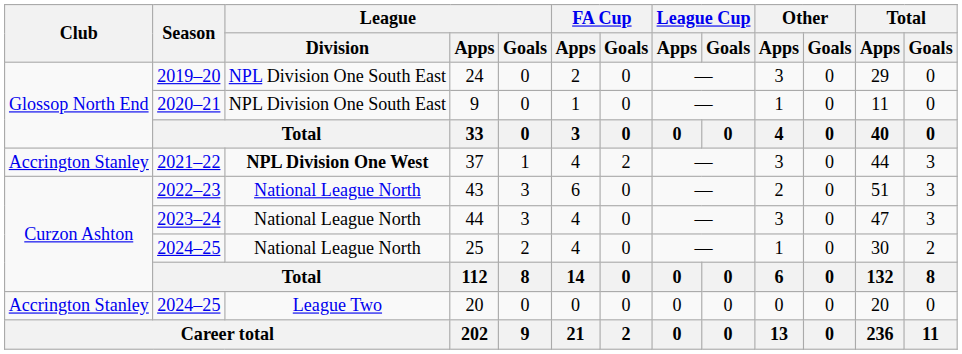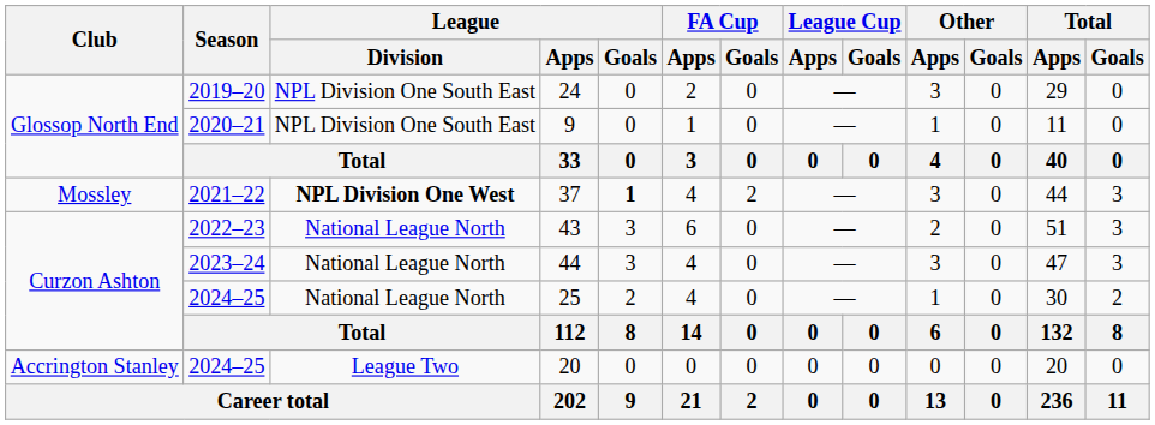 <table class="wikitable" style="text-align: center">
 <tr>
 <th rowspan="2">Club</th>
 <th rowspan="2">Season</th>
 <th colspan="3">League</th>
 <th colspan="2"><a href='#'>FA Cup</a></th>
 <th colspan="2"><a href='#'>League Cup</a></th>
 <th colspan="2">Other</th>
 <th colspan="2">Total</th>
 </tr>
 <tr>
 <th>Division</th>
 <th>Apps</th>
 <th>Goals</th>
 <th>Apps</th>
 <th>Goals</th>
 <th>Apps</th>
 <th>Goals</th>
 <th>Apps</th>
 <th>Goals</th>
 <th>Apps</th>
 <th>Goals</th>
 </tr>
 <tr>
 <td rowspan="3"><a href='#'>Glossop North End</a></td>
 <td><a href='#'>2019–20</a></td>
 <td><a href='#'>NPL</a> Division One South East</td>
 <td>24</td>
 <td>0</td>
 <td>2</td>
 <td>0</td>
 <td colspan="2">—</td>
 <td>3</td>
 <td>0</td>
 <td>29</td>
 <td>0</td>
 </tr>
 <tr>
 <td><a href='#'>2020–21</a></td>
 <td>NPL Division One South East</td>
 <td>9</td>
 <td>0</td>
 <td>1</td>
 <td>0</td>
 <td colspan="2">—</td>
 <td>1</td>
 <td>0</td>
 <td>11</td>
 <td>0</td>
 </tr>
 <tr>
 <th colspan="2">Total</th>
 <th>33</th>
 <th>0</th>
 <th>3</th>
 <th>0</th>
 <th>0</th>
 <th>0</th>
 <th>4</th>
 <th>0</th>
 <th>40</th>
 <th>0</th>
 </tr>
 <tr>
-<td><a href='#'>Accrington Stanley</a></td>
+<td><a href='#'>Mossley</a></td>
 <td><a href='#'>2021–22</a></td>
 <td><strong>NPL Division One West</strong></td>
 <td>37</td>
-<td>1</td>
+<td><strong>1</strong></td>
 <td>4</td>
 <td>2</td>
 <td colspan="2">—</td>
 <td>3</td>
 <td>0</td>
 <td>44</td>
 <td>3</td>
 </tr>
 <tr>
 <td rowspan="4"><a href='#'>Curzon Ashton</a></td>
 <td><a href='#'>2022–23</a></td>
 <td><a href='#'>National League North</a></td>
 <td>43</td>
 <td>3</td>
 <td>6</td>
 <td>0</td>
 <td colspan="2">—</td>
 <td>2</td>
 <td>0</td>
 <td>51</td>
 <td>3</td>
 </tr>
 <tr>
 <td><a href='#'>2023–24</a></td>
 <td>National League North</td>
 <td>44</td>
 <td>3</td>
 <td>4</td>
 <td>0</td>
 <td colspan="2">—</td>
 <td>3</td>
 <td>0</td>
 <td>47</td>
 <td>3</td>
 </tr>
 <tr>
 <td><a href='#'>2024–25</a></td>
 <td>National League North</td>
 <td>25</td>
 <td>2</td>
 <td>4</td>
 <td>0</td>
 <td colspan="2">—</td>
 <td>1</td>
 <td>0</td>
 <td>30</td>
 <td>2</td>
 </tr>
 <tr>
 <th colspan="2">Total</th>
 <th>112</th>
 <th>8</th>
 <th>14</th>
 <th>0</th>
 <th>0</th>
 <th>0</th>
 <th>6</th>
 <th>0</th>
 <th>132</th>
 <th>8</th>
 </tr>
 <tr>
 <td><a href='#'>Accrington Stanley</a></td>
 <td><a href='#'>2024–25</a></td>
 <td><a href='#'>League Two</a></td>
 <td>20</td>
 <td>0</td>
 <td>0</td>
 <td>0</td>
 <td>0</td>
 <td>0</td>
 <td>0</td>
 <td>0</td>
 <td>20</td>
 <td>0</td>
 </tr>
 <tr>
 <th colspan="3">Career total</th>
 <th>202</th>
 <th>9</th>
 <th>21</th>
 <th>2</th>
 <th>0</th>
 <th>0</th>
 <th>13</th>
 <th>0</th>
 <th>236</th>
 <th>11</th>
 </tr>
 </table>
